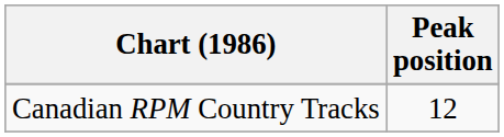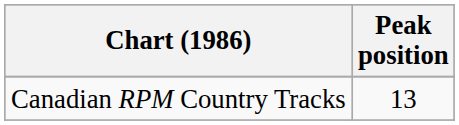 <table class="wikitable sortable">
 <tr>
 <th align="left">Chart (1986)</th>
 <th align="center">Peak<br>position</th>
 </tr>
 <tr>
 </tr>
 <tr>
 <td align="left">Canadian <em>RPM</em> Country Tracks</td>
-<td align="center">12</td>
+<td align="center">13</td>
 </tr>
 </table>
